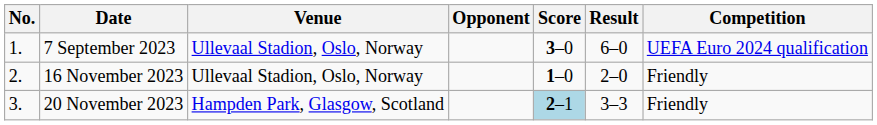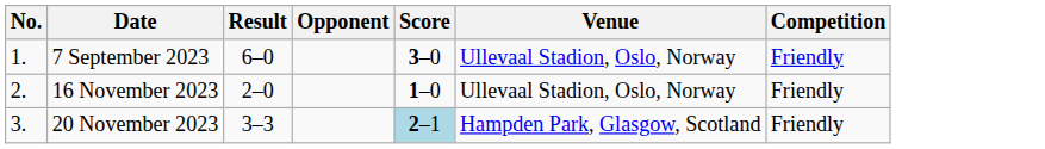 <table class="wikitable">
 <tr>
 <th>No.</th>
 <th>Date</th>
-<th>Venue</th>
+<th>Result</th>
 <th>Opponent</th>
 <th>Score</th>
-<th>Result</th>
+<th>Venue</th>
 <th>Competition</th>
 </tr>
 <tr>
 <td>1.</td>
 <td>7 September 2023</td>
-<td><a href='#'>Ullevaal Stadion</a>, <a href='#'>Oslo</a>, Norway</td>
+<td align=center>6–0</td>
 <td></td>
 <td align=center><strong>3</strong>–0</td>
-<td align=center>6–0</td>
-<td><a href='#'>UEFA Euro 2024 qualification</a></td>
+<td><a href='#'>Ullevaal Stadion</a>, <a href='#'>Oslo</a>, Norway</td>
+<td><a href='#'>Friendly</a></td>
 </tr>
 <tr>
 <td>2.</td>
 <td>16 November 2023</td>
-<td>Ullevaal Stadion, Oslo, Norway</td>
+<td align=center>2–0</td>
 <td></td>
 <td align=center><strong>1</strong>–0</td>
-<td align=center>2–0</td>
+<td>Ullevaal Stadion, Oslo, Norway</td>
 <td>Friendly</td>
 </tr>
 <tr>
 <td>3.</td>
 <td>20 November 2023</td>
-<td><a href='#'>Hampden Park</a>, <a href='#'>Glasgow</a>, Scotland</td>
+<td align=center>3–3</td>
 <td></td>
 <td align=center style="background: lightblue;"><strong>2</strong>–1</td>
-<td align=center>3–3</td>
+<td><a href='#'>Hampden Park</a>, <a href='#'>Glasgow</a>, Scotland</td>
 <td>Friendly</td>
 </tr>
 </table>
